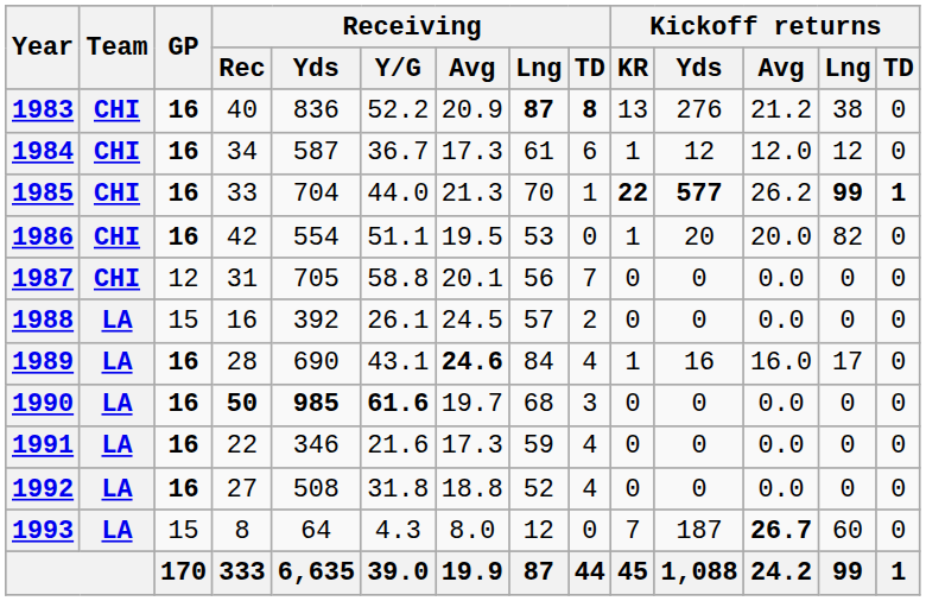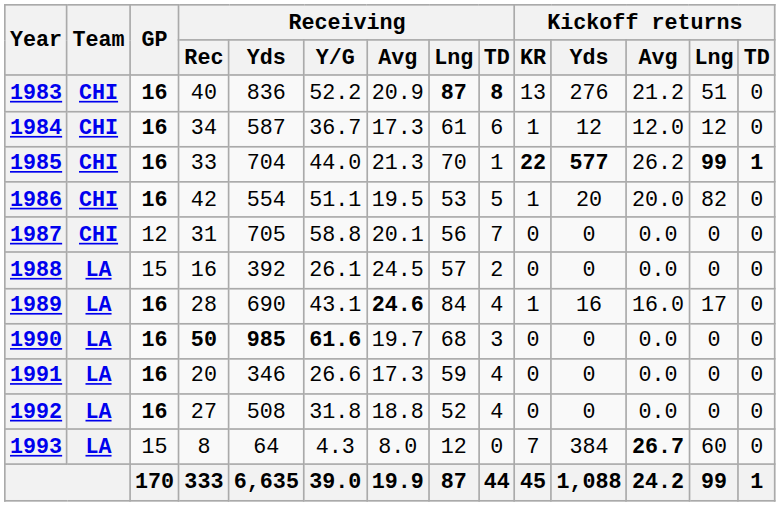 <table class="wikitable" style="text-align: center;">
 <tr>
 <th rowspan="2">Year</th>
 <th rowspan="2">Team</th>
 <th rowspan="2">GP</th>
 <th colspan="6">Receiving</th>
 <th colspan="5">Kickoff returns</th>
 </tr>
 <tr>
 <th>Rec</th>
 <th>Yds</th>
 <th>Y/G</th>
 <th>Avg</th>
 <th>Lng</th>
 <th>TD</th>
 <th>KR</th>
 <th>Yds</th>
 <th>Avg</th>
 <th>Lng</th>
 <th>TD</th>
 </tr>
 <tr>
 <th><a href='#'>1983</a></th>
 <th><a href='#'>CHI</a></th>
 <td><strong>16</strong></td>
 <td>40</td>
 <td>836</td>
 <td>52.2</td>
 <td>20.9</td>
 <td><strong>87</strong></td>
 <td><strong>8</strong></td>
 <td>13</td>
 <td>276</td>
 <td>21.2</td>
-<td>38</td>
+<td>51</td>
 <td>0</td>
 </tr>
 <tr>
 <th><a href='#'>1984</a></th>
 <th><a href='#'>CHI</a></th>
 <td><strong>16</strong></td>
 <td>34</td>
 <td>587</td>
 <td>36.7</td>
 <td>17.3</td>
 <td>61</td>
 <td>6</td>
 <td>1</td>
 <td>12</td>
 <td>12.0</td>
 <td>12</td>
 <td>0</td>
 </tr>
 <tr>
 <th><a href='#'>1985</a></th>
 <th><a href='#'>CHI</a></th>
 <td><strong>16</strong></td>
 <td>33</td>
 <td>704</td>
 <td>44.0</td>
 <td>21.3</td>
 <td>70</td>
 <td>1</td>
 <td><strong>22</strong></td>
 <td><strong>577</strong></td>
 <td>26.2</td>
 <td><strong>99</strong></td>
 <td><strong>1</strong></td>
 </tr>
 <tr>
 <th><a href='#'>1986</a></th>
 <th><a href='#'>CHI</a></th>
 <td><strong>16</strong></td>
 <td>42</td>
 <td>554</td>
 <td>51.1</td>
 <td>19.5</td>
 <td>53</td>
-<td>0</td>
+<td>5</td>
 <td>1</td>
 <td>20</td>
 <td>20.0</td>
 <td>82</td>
 <td>0</td>
 </tr>
 <tr>
 <th><a href='#'>1987</a></th>
 <th><a href='#'>CHI</a></th>
 <td>12</td>
 <td>31</td>
 <td>705</td>
 <td>58.8</td>
 <td>20.1</td>
 <td>56</td>
 <td>7</td>
 <td>0</td>
 <td>0</td>
 <td>0.0</td>
 <td>0</td>
 <td>0</td>
 </tr>
 <tr>
 <th><a href='#'>1988</a></th>
 <th><a href='#'>LA</a></th>
 <td>15</td>
 <td>16</td>
 <td>392</td>
 <td>26.1</td>
 <td>24.5</td>
 <td>57</td>
 <td>2</td>
 <td>0</td>
 <td>0</td>
 <td>0.0</td>
 <td>0</td>
 <td>0</td>
 </tr>
 <tr>
 <th><a href='#'>1989</a></th>
 <th><a href='#'>LA</a></th>
 <td><strong>16</strong></td>
 <td>28</td>
 <td>690</td>
 <td>43.1</td>
 <td><strong>24.6</strong></td>
 <td>84</td>
 <td>4</td>
 <td>1</td>
 <td>16</td>
 <td>16.0</td>
 <td>17</td>
 <td>0</td>
 </tr>
 <tr>
 <th><a href='#'>1990</a></th>
 <th><a href='#'>LA</a></th>
 <td><strong>16</strong></td>
 <td><strong>50</strong></td>
 <td><strong>985</strong></td>
 <td><strong>61.6</strong></td>
 <td>19.7</td>
 <td>68</td>
 <td>3</td>
 <td>0</td>
 <td>0</td>
 <td>0.0</td>
 <td>0</td>
 <td>0</td>
 </tr>
 <tr>
 <th><a href='#'>1991</a></th>
 <th><a href='#'>LA</a></th>
 <td><strong>16</strong></td>
-<td>22</td>
+<td>20</td>
 <td>346</td>
-<td>21.6</td>
+<td>26.6</td>
 <td>17.3</td>
 <td>59</td>
 <td>4</td>
 <td>0</td>
 <td>0</td>
 <td>0.0</td>
 <td>0</td>
 <td>0</td>
 </tr>
 <tr>
 <th><a href='#'>1992</a></th>
 <th><a href='#'>LA</a></th>
 <td><strong>16</strong></td>
 <td>27</td>
 <td>508</td>
 <td>31.8</td>
 <td>18.8</td>
 <td>52</td>
 <td>4</td>
 <td>0</td>
 <td>0</td>
 <td>0.0</td>
 <td>0</td>
 <td>0</td>
 </tr>
 <tr>
 <th><a href='#'>1993</a></th>
 <th><a href='#'>LA</a></th>
 <td>15</td>
 <td>8</td>
 <td>64</td>
 <td>4.3</td>
 <td>8.0</td>
 <td>12</td>
 <td>0</td>
 <td>7</td>
-<td>187</td>
+<td>384</td>
 <td><strong>26.7</strong></td>
 <td>60</td>
 <td>0</td>
 </tr>
 <tr>
 <th colspan="2"></th>
 <th>170</th>
 <th>333</th>
 <th>6,635</th>
 <th>39.0</th>
 <th>19.9</th>
 <th>87</th>
 <th>44</th>
 <th>45</th>
 <th>1,088</th>
 <th>24.2</th>
 <th>99</th>
 <th>1</th>
 </tr>
 </table>
